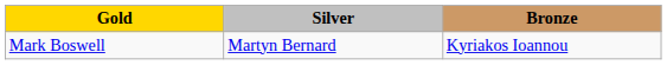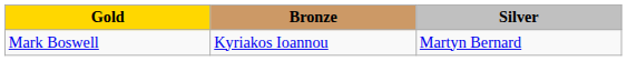 <table class="wikitable" style="text-align:left">
 <tr align="center">
 <td width=200 bgcolor=gold><strong>Gold</strong></td>
+<td width=200 bgcolor=CC9966><strong>Bronze</strong></td>
 <td width=200 bgcolor=silver><strong>Silver</strong></td>
-<td width=200 bgcolor=CC9966><strong>Bronze</strong></td>
 </tr>
 <tr>
 <td><a href='#'>Mark Boswell</a><br><em></em></td>
+<td><a href='#'>Kyriakos Ioannou</a><br><em></em></td>
 <td><a href='#'>Martyn Bernard</a><br><em></em></td>
-<td><a href='#'>Kyriakos Ioannou</a><br><em></em></td>
 </tr>
 </table>
